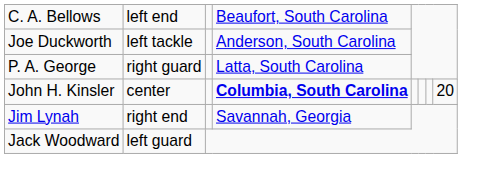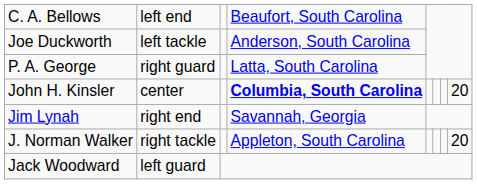 <table class="wikitable">
 <tr>
 </tr>
 <tr>
 <td>C. A. Bellows</td>
 <td>left end</td>
 <td></td>
 <td><a href='#'>Beaufort, South Carolina</a></td>
 </tr>
 <tr>
 <td>Joe Duckworth</td>
 <td>left tackle</td>
 <td></td>
 <td><a href='#'>Anderson, South Carolina</a></td>
 </tr>
 <tr>
 <td>P. A.  George</td>
 <td>right guard</td>
 <td></td>
 <td><a href='#'>Latta, South Carolina</a></td>
 </tr>
 <tr>
 <td>John H. Kinsler</td>
 <td>center</td>
 <td></td>
 <td><strong><a href='#'>Columbia, South Carolina</a></strong></td>
 <td></td>
 <td></td>
 <td></td>
 <td>20</td>
 </tr>
 <tr>
 <td><a href='#'>Jim Lynah</a></td>
 <td>right end</td>
 <td></td>
 <td><a href='#'>Savannah, Georgia</a></td>
 </tr>
 <tr>
+<td>J. Norman Walker</td>
+<td>right tackle</td>
+<td></td>
+<td><a href='#'>Appleton, South Carolina</a></td>
+<td></td>
+<td></td>
+<td></td>
+<td>20</td>
+</tr>
+<tr>
 <td>Jack Woodward</td>
 <td>left guard</td>
 </tr>
 </table>
